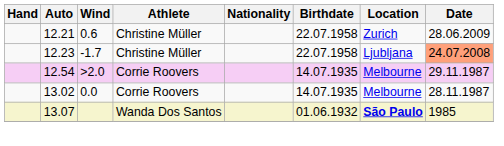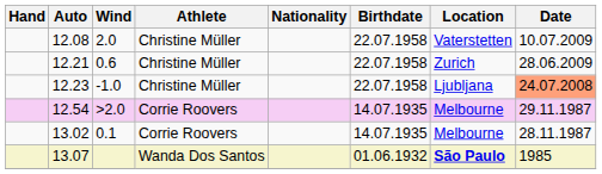 <table class="wikitable">
 <tr>
 <th>Hand</th>
 <th>Auto</th>
 <th>Wind</th>
 <th>Athlete</th>
 <th>Nationality</th>
 <th>Birthdate</th>
 <th>Location</th>
 <th>Date</th>
+</tr>
+<tr>
+<td></td>
+<td>12.08</td>
+<td>2.0</td>
+<td>Christine Müller</td>
+<td></td>
+<td>22.07.1958</td>
+<td><a href='#'>Vaterstetten</a></td>
+<td>10.07.2009</td>
 </tr>
 <tr>
 <td></td>
 <td>12.21</td>
 <td>0.6</td>
 <td>Christine Müller</td>
 <td></td>
 <td>22.07.1958</td>
 <td><a href='#'>Zurich</a></td>
 <td>28.06.2009</td>
 </tr>
 <tr>
 <td></td>
 <td>12.23</td>
-<td>-1.7</td>
+<td>-1.0</td>
 <td>Christine Müller</td>
 <td></td>
 <td>22.07.1958</td>
 <td><a href='#'>Ljubljana</a></td>
 <td style="background: lightsalmon;">24.07.2008</td>
 </tr>
 <tr bgcolor=#f6CEF5>
 <td></td>
 <td>12.54</td>
 <td>>2.0</td>
 <td>Corrie Roovers</td>
 <td></td>
 <td>14.07.1935</td>
 <td><a href='#'>Melbourne</a></td>
 <td>29.11.1987</td>
 </tr>
 <tr>
 <td></td>
 <td>13.02</td>
-<td>0.0</td>
+<td>0.1</td>
 <td>Corrie Roovers</td>
 <td></td>
 <td>14.07.1935</td>
 <td><a href='#'>Melbourne</a></td>
 <td>28.11.1987</td>
 </tr>
 <tr bgcolor=#f6F5CE>
 <td></td>
 <td>13.07</td>
 <td></td>
 <td>Wanda Dos Santos</td>
 <td></td>
 <td>01.06.1932</td>
 <td><strong><a href='#'>São Paulo</a></strong></td>
 <td>1985</td>
 </tr>
 <tr>
 </tr>
 </table>
